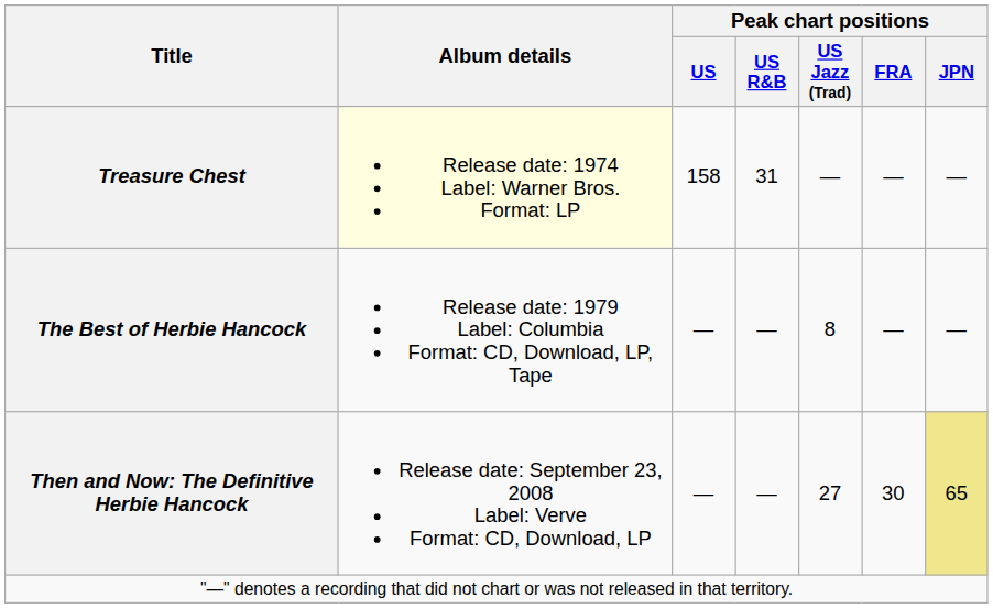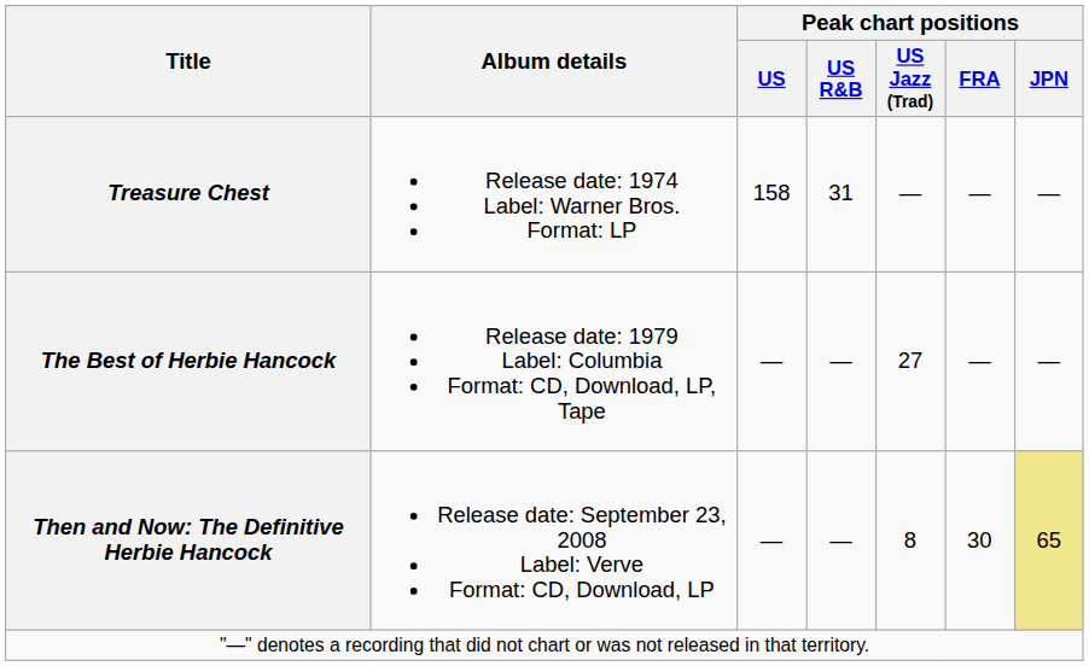 <table class="wikitable plainrowheaders" style="text-align:center;">
 <tr>
 <th scope="col" rowspan="2" style="width:16em;">Title</th>
 <th scope="col" rowspan="2" style="width:16em;">Album details</th>
 <th scope="col" colspan="5">Peak chart positions</th>
 </tr>
 <tr>
 <th scope="col" style="width:3em;font-size:90%;"><a href='#'>US</a><br></th>
 <th scope="col" style="width:3em;font-size:90%;"><a href='#'>US <br>R&B</a><br></th>
 <th scope="col" style="width:3em;font-size:90%;"><a href='#'>US <br>Jazz</a><br><small>(Trad)</small><br></th>
 <th scope="col" style="width:3em;font-size:90%;"><a href='#'>FRA</a><br></th>
 <th scope="col" style="width:3em;font-size:90%;"><a href='#'>JPN</a><br></th>
 </tr>
 <tr>
 <th scope="row"><em>Treasure Chest</em></th>
-<td style="background: lightyellow;"><br><ul><li>Release date: 1974</li><li>Label: Warner Bros.</li><li>Format: LP</li></ul></td>
+<td><br><ul><li>Release date: 1974</li><li>Label: Warner Bros.</li><li>Format: LP</li></ul></td>
 <td>158</td>
 <td>31</td>
 <td>—</td>
 <td>—</td>
 <td>—</td>
 </tr>
 <tr>
 <th scope="row"><em>The Best of Herbie Hancock</em></th>
 <td><br><ul><li>Release date: 1979</li><li>Label: Columbia</li><li>Format: CD, Download, LP, Tape</li></ul></td>
 <td>—</td>
 <td>—</td>
-<td>8</td>
+<td>27</td>
 <td>—</td>
 <td>—</td>
 </tr>
 <tr>
 <th scope="row"><em>Then and Now: The Definitive Herbie Hancock</em></th>
 <td><br><ul><li>Release date: September 23, 2008</li><li>Label: Verve</li><li>Format: CD, Download, LP</li></ul></td>
 <td>—</td>
 <td>—</td>
-<td>27</td>
+<td>8</td>
 <td>30</td>
 <td style="background: khaki;">65</td>
 </tr>
 <tr>
 <td colspan="14" style="font-size:85%">"—" denotes a recording that did not chart or was not released in that territory.</td>
 </tr>
 </table>
